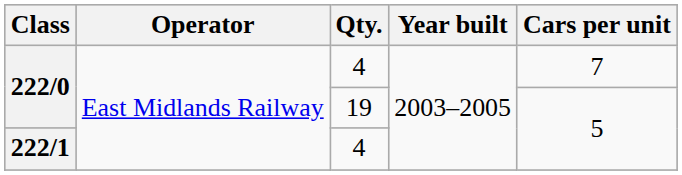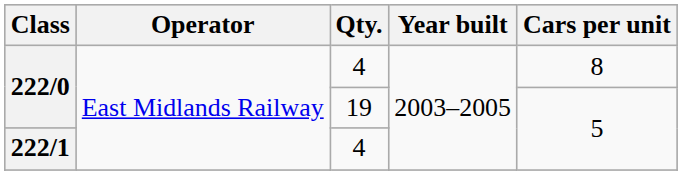 <table class="wikitable">
 <tr>
 <th>Class</th>
 <th>Operator</th>
 <th>Qty.</th>
 <th>Year built</th>
 <th>Cars per unit </th>
 </tr>
 <tr>
 <th rowspan="2">222/0</th>
 <td rowspan="3"><a href='#'>East Midlands Railway</a></td>
 <td align="center">4</td>
 <td rowspan="3">2003–2005</td>
-<td align=center>7</td>
+<td align=center>8</td>
 </tr>
 <tr>
 <td align="center">19</td>
 <td rowspan="2" align="center">5</td>
 </tr>
 <tr>
 <th>222/1</th>
 <td align="center">4</td>
 </tr>
 </table>
